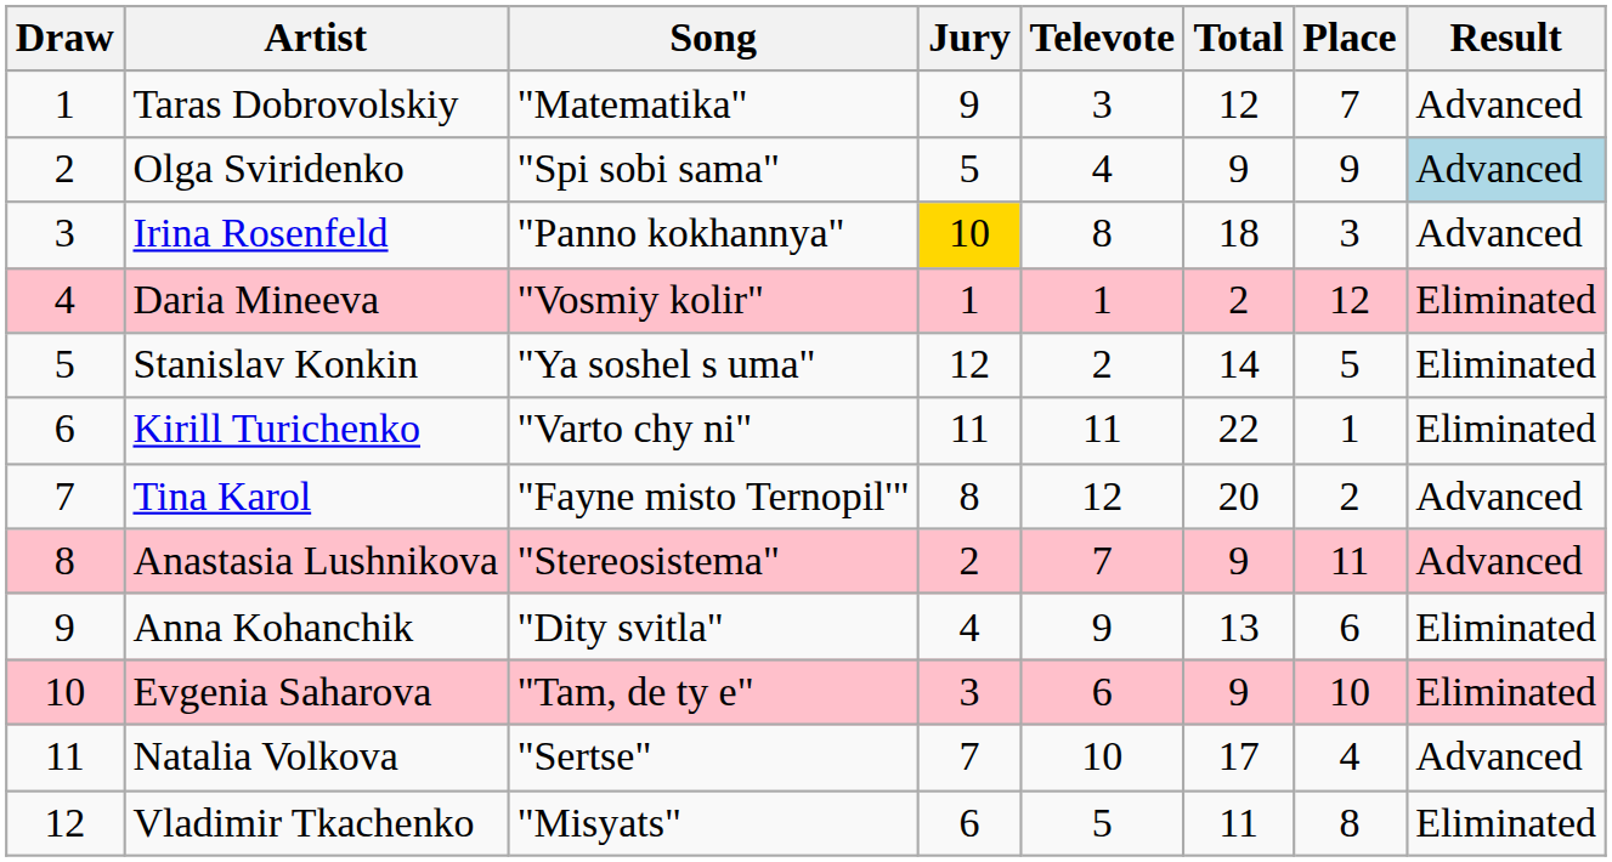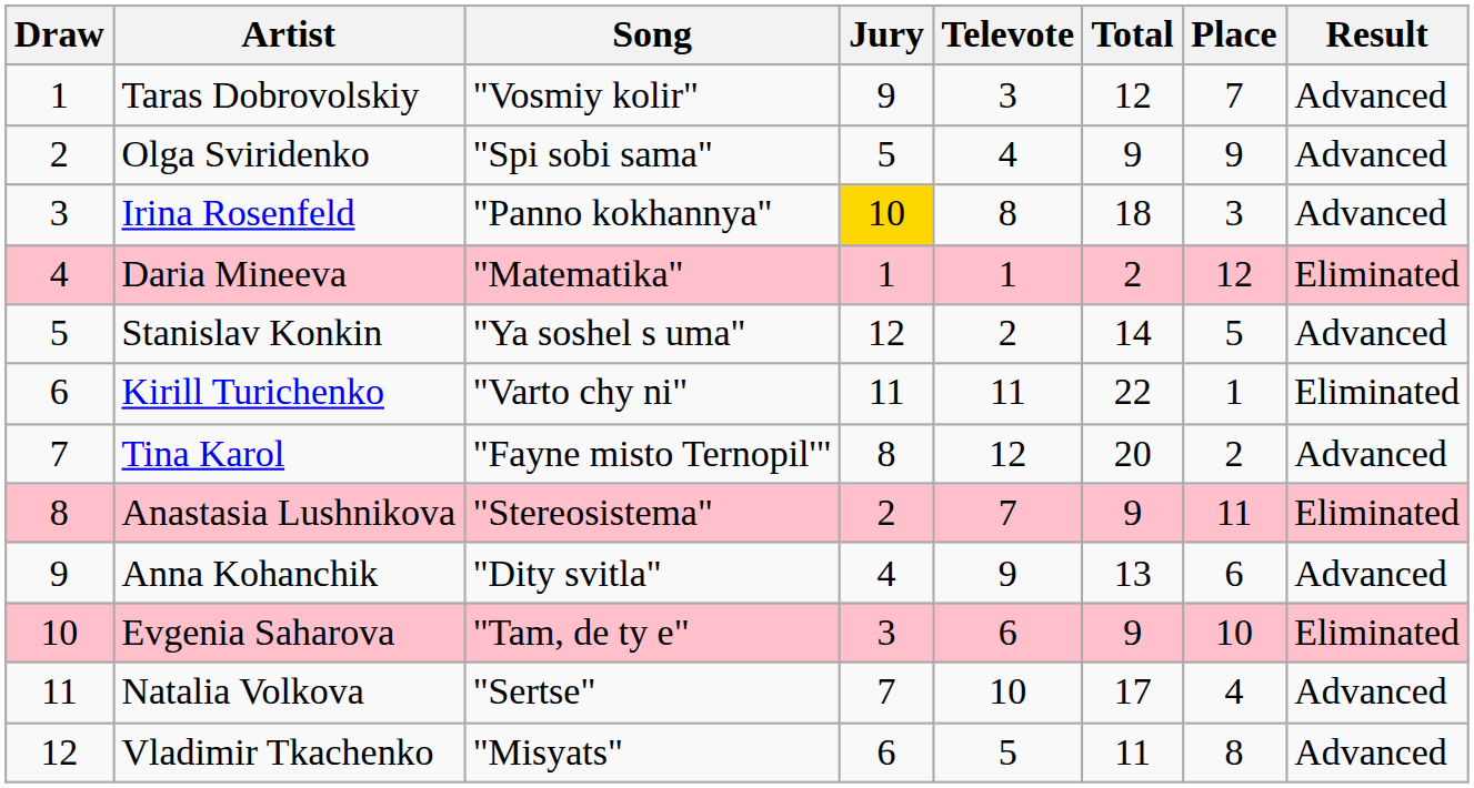 <table class="sortable wikitable" style="margin: 1em auto 1em auto; text-align:center">
 <tr>
 <th>Draw</th>
 <th>Artist</th>
 <th>Song </th>
 <th>Jury</th>
 <th>Televote</th>
 <th>Total</th>
 <th>Place</th>
 <th>Result</th>
 </tr>
 <tr>
 <td>1</td>
 <td align="left">Taras Dobrovolskiy</td>
-<td align="left">"Matematika" </td>
+<td align="left">"Vosmiy kolir" </td>
 <td>9</td>
 <td>3</td>
 <td>12</td>
 <td>7</td>
 <td align="left">Advanced</td>
 </tr>
 <tr>
 <td>2</td>
 <td align="left">Olga Sviridenko</td>
 <td align="left">"Spi sobi sama" </td>
 <td>5</td>
 <td>4</td>
 <td>9</td>
 <td>9</td>
-<td align="left" style="background: lightblue;">Advanced</td>
+<td align="left">Advanced</td>
 </tr>
 <tr>
 <td>3</td>
 <td align="left"><a href='#'>Irina Rosenfeld</a></td>
 <td align="left">"Panno kokhannya" </td>
 <td style="background: gold;">10</td>
 <td>8</td>
 <td>18</td>
 <td>3</td>
 <td align="left">Advanced</td>
 </tr>
 <tr style="background:pink;">
 <td>4</td>
 <td align="left">Daria Mineeva</td>
-<td align="left">"Vosmiy kolir" </td>
+<td align="left">"Matematika" </td>
 <td>1</td>
 <td>1</td>
 <td>2</td>
 <td>12</td>
 <td align="left">Eliminated</td>
 </tr>
 <tr>
 <td>5</td>
 <td align="left">Stanislav Konkin</td>
 <td align="left">"Ya soshel s uma" </td>
 <td>12</td>
 <td>2</td>
 <td>14</td>
 <td>5</td>
-<td align="left">Eliminated</td>
+<td align="left">Advanced</td>
 </tr>
 <tr>
 <td>6</td>
 <td align="left"><a href='#'>Kirill Turichenko</a></td>
 <td align="left">"Varto chy ni" </td>
 <td>11</td>
 <td>11</td>
 <td>22</td>
 <td>1</td>
 <td align="left">Eliminated</td>
 </tr>
 <tr>
 <td>7</td>
 <td align="left"><a href='#'>Tina Karol</a></td>
 <td align="left">"Fayne misto Ternopil'" </td>
 <td>8</td>
 <td>12</td>
 <td>20</td>
 <td>2</td>
 <td align="left">Advanced</td>
 </tr>
 <tr style="background:pink;">
 <td>8</td>
 <td align="left">Anastasia Lushnikova</td>
 <td align="left">"Stereosistema" </td>
 <td>2</td>
 <td>7</td>
 <td>9</td>
 <td>11</td>
-<td align="left">Advanced</td>
+<td align="left">Eliminated</td>
 </tr>
 <tr>
 <td>9</td>
 <td align="left">Anna Kohanchik</td>
 <td align="left">"Dity svitla" </td>
 <td>4</td>
 <td>9</td>
 <td>13</td>
 <td>6</td>
-<td align="left">Eliminated</td>
+<td align="left">Advanced</td>
 </tr>
 <tr style="background:pink;">
 <td>10</td>
 <td align="left">Evgenia Saharova</td>
 <td align="left">"Tam, de ty e" </td>
 <td>3</td>
 <td>6</td>
 <td>9</td>
 <td>10</td>
 <td align="left">Eliminated</td>
 </tr>
 <tr>
 <td>11</td>
 <td align="left">Natalia Volkova</td>
 <td align="left">"Sertse" </td>
 <td>7</td>
 <td>10</td>
 <td>17</td>
 <td>4</td>
 <td align="left">Advanced</td>
 </tr>
 <tr>
 <td>12</td>
 <td align="left">Vladimir Tkachenko</td>
 <td align="left">"Misyats" </td>
 <td>6</td>
 <td>5</td>
 <td>11</td>
 <td>8</td>
-<td align="left">Eliminated</td>
+<td align="left">Advanced</td>
 </tr>
 </table>
